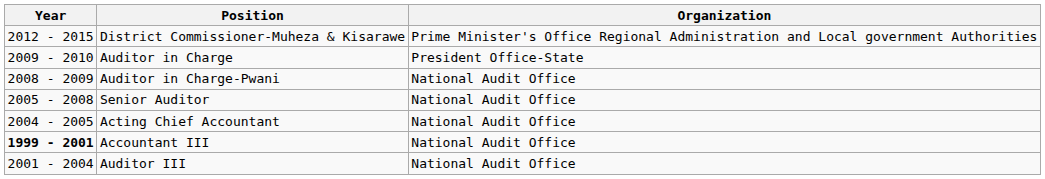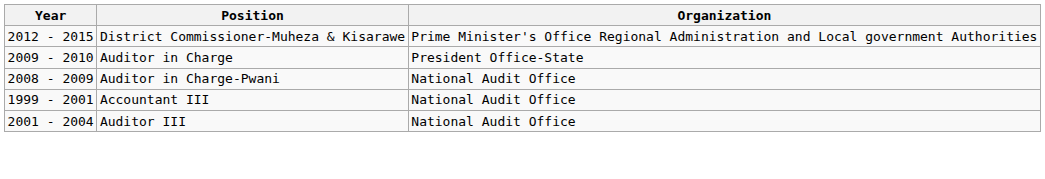 <table class="wikitable sortable">
 <tr>
 <th>Year</th>
 <th>Position</th>
 <th>Organization</th>
 </tr>
 <tr>
 <td>2012 - 2015</td>
 <td>District Commissioner-Muheza & Kisarawe</td>
 <td>Prime Minister's Office Regional Administration and Local government Authorities</td>
 </tr>
 <tr>
 <td>2009 - 2010</td>
 <td>Auditor in Charge</td>
 <td>President Office-State</td>
 </tr>
 <tr>
 <td>2008 - 2009</td>
 <td>Auditor in Charge-Pwani</td>
 <td>National Audit Office</td>
 </tr>
 <tr>
-<td>2005 - 2008</td>
-<td>Senior Auditor</td>
-<td>National Audit Office</td>
-</tr>
-<tr>
-<td>2004 - 2005</td>
-<td>Acting Chief Accountant</td>
-<td>National Audit Office</td>
-</tr>
-<tr>
-<td><strong>1999 - 2001</strong></td>
+<td>1999 - 2001</td>
 <td>Accountant III</td>
 <td>National Audit Office</td>
 </tr>
 <tr>
 <td>2001 - 2004</td>
 <td>Auditor III</td>
 <td>National Audit Office</td>
 </tr>
 </table>
